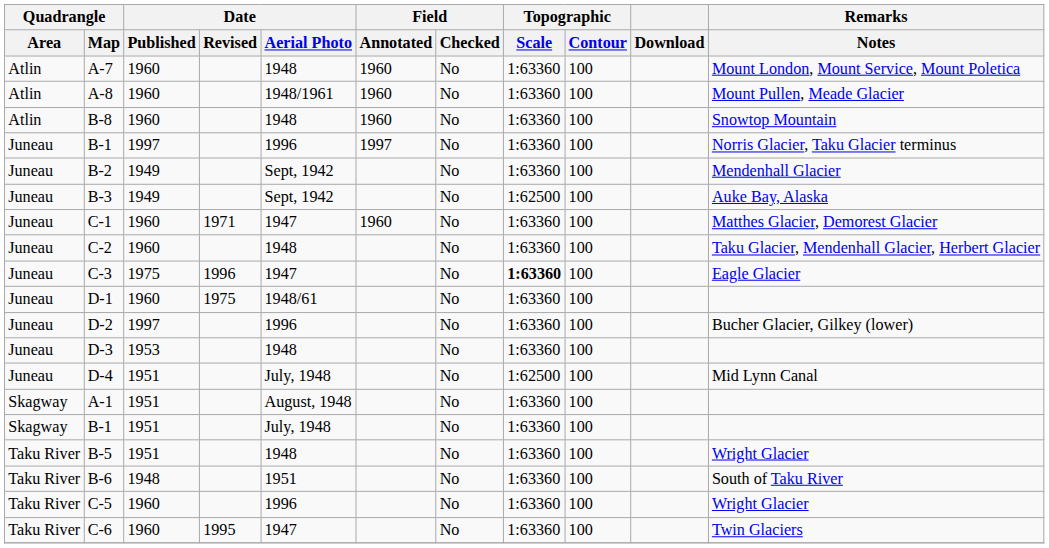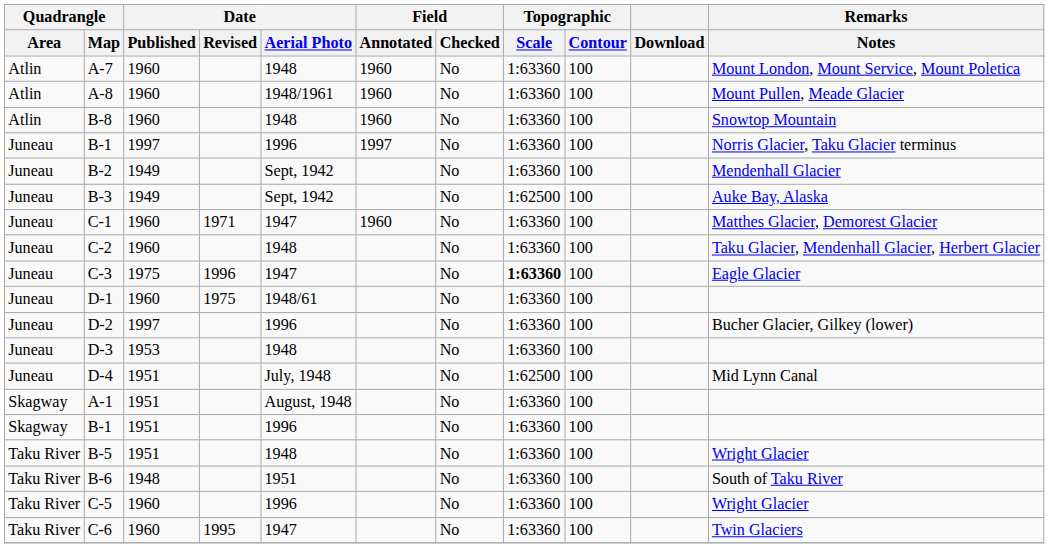 <table class="wikitable">
 <tr>
 <th colspan="2">Quadrangle</th>
 <th colspan="3">Date</th>
 <th colspan="2">Field</th>
 <th colspan="2">Topographic</th>
 <th></th>
 <th>Remarks</th>
 </tr>
 <tr>
 <th>Area</th>
 <th>Map</th>
 <th>Published </th>
 <th>Revised</th>
 <th><a href='#'>Aerial Photo</a></th>
 <th>Annotated</th>
 <th>Checked</th>
 <th><a href='#'>Scale</a></th>
 <th><a href='#'>Contour</a></th>
 <th>Download </th>
 <th>Notes</th>
 </tr>
 <tr>
 <td>Atlin</td>
 <td>A-7</td>
 <td>1960</td>
 <td></td>
 <td>1948</td>
 <td>1960</td>
 <td>No</td>
 <td>1:63360</td>
 <td>100</td>
 <td></td>
 <td><a href='#'>Mount London</a>, <a href='#'>Mount Service</a>, <a href='#'>Mount Poletica</a></td>
 </tr>
 <tr>
 <td>Atlin</td>
 <td>A-8</td>
 <td>1960</td>
 <td></td>
 <td>1948/1961</td>
 <td>1960</td>
 <td>No</td>
 <td>1:63360</td>
 <td>100</td>
 <td></td>
 <td><a href='#'>Mount Pullen</a>, <a href='#'>Meade Glacier</a></td>
 </tr>
 <tr>
 <td>Atlin</td>
 <td>B-8</td>
 <td>1960</td>
 <td></td>
 <td>1948</td>
 <td>1960</td>
 <td>No</td>
 <td>1:63360</td>
 <td>100</td>
 <td></td>
 <td><a href='#'>Snowtop Mountain</a></td>
 </tr>
 <tr>
 <td>Juneau</td>
 <td>B-1</td>
 <td>1997</td>
 <td></td>
 <td>1996</td>
 <td>1997</td>
 <td>No</td>
 <td>1:63360</td>
 <td>100</td>
 <td></td>
 <td><a href='#'>Norris Glacier</a>, <a href='#'>Taku Glacier</a> terminus</td>
 </tr>
 <tr>
 <td>Juneau</td>
 <td>B-2</td>
 <td>1949</td>
 <td></td>
 <td>Sept, 1942</td>
 <td></td>
 <td>No</td>
 <td>1:63360</td>
 <td>100</td>
 <td></td>
 <td><a href='#'>Mendenhall Glacier</a></td>
 </tr>
 <tr>
 <td>Juneau</td>
 <td>B-3</td>
 <td>1949</td>
 <td></td>
 <td>Sept, 1942</td>
 <td></td>
 <td>No</td>
 <td>1:62500</td>
 <td>100</td>
 <td></td>
 <td><a href='#'>Auke Bay, Alaska</a></td>
 </tr>
 <tr>
 <td>Juneau</td>
 <td>C-1</td>
 <td>1960</td>
 <td>1971</td>
 <td>1947</td>
 <td>1960</td>
 <td>No</td>
 <td>1:63360</td>
 <td>100</td>
 <td></td>
 <td><a href='#'>Matthes Glacier</a>, <a href='#'>Demorest Glacier</a></td>
 </tr>
 <tr>
 <td>Juneau</td>
 <td>C-2</td>
 <td>1960</td>
 <td></td>
 <td>1948</td>
 <td></td>
 <td>No</td>
 <td>1:63360</td>
 <td>100</td>
 <td></td>
 <td><a href='#'>Taku Glacier</a>, <a href='#'>Mendenhall Glacier</a>, <a href='#'>Herbert Glacier</a></td>
 </tr>
 <tr>
 <td>Juneau</td>
 <td>C-3</td>
 <td>1975</td>
 <td>1996</td>
 <td>1947</td>
 <td></td>
 <td>No</td>
 <td><strong>1:63360</strong></td>
 <td>100</td>
 <td></td>
 <td><a href='#'>Eagle Glacier</a></td>
 </tr>
 <tr>
 <td>Juneau</td>
 <td>D-1</td>
 <td>1960</td>
 <td>1975</td>
 <td>1948/61</td>
 <td></td>
 <td>No</td>
 <td>1:63360</td>
 <td>100</td>
 <td></td>
 <td></td>
 </tr>
 <tr>
 <td>Juneau</td>
 <td>D-2</td>
 <td>1997</td>
 <td></td>
 <td>1996</td>
 <td></td>
 <td>No</td>
 <td>1:63360</td>
 <td>100</td>
 <td></td>
 <td>Bucher Glacier, Gilkey (lower)</td>
 </tr>
 <tr>
 <td>Juneau</td>
 <td>D-3</td>
 <td>1953</td>
 <td></td>
 <td>1948</td>
 <td></td>
 <td>No</td>
 <td>1:63360</td>
 <td>100</td>
 <td></td>
 <td></td>
 </tr>
 <tr>
 <td>Juneau</td>
 <td>D-4</td>
 <td>1951</td>
 <td></td>
 <td>July, 1948</td>
 <td></td>
 <td>No</td>
 <td>1:62500</td>
 <td>100</td>
 <td></td>
 <td>Mid Lynn Canal</td>
 </tr>
 <tr>
 <td>Skagway</td>
 <td>A-1</td>
 <td>1951</td>
 <td></td>
 <td>August, 1948</td>
 <td></td>
 <td>No</td>
 <td>1:63360</td>
 <td>100</td>
 <td></td>
 <td></td>
 </tr>
 <tr>
 <td>Skagway</td>
 <td>B-1</td>
 <td>1951</td>
 <td></td>
-<td>July, 1948</td>
+<td>1996</td>
 <td></td>
 <td>No</td>
 <td>1:63360</td>
 <td>100</td>
 <td></td>
 <td></td>
 </tr>
 <tr>
 <td>Taku River</td>
 <td>B-5</td>
 <td>1951</td>
 <td></td>
 <td>1948</td>
 <td></td>
 <td>No</td>
 <td>1:63360</td>
 <td>100</td>
 <td></td>
 <td><a href='#'>Wright Glacier</a></td>
 </tr>
 <tr>
 <td>Taku River</td>
 <td>B-6</td>
 <td>1948</td>
 <td></td>
 <td>1951</td>
 <td></td>
 <td>No</td>
 <td>1:63360</td>
 <td>100</td>
 <td></td>
 <td>South of <a href='#'>Taku River</a></td>
 </tr>
 <tr>
 <td>Taku River</td>
 <td>C-5</td>
 <td>1960</td>
 <td></td>
 <td>1996</td>
 <td></td>
 <td>No</td>
 <td>1:63360</td>
 <td>100</td>
 <td></td>
 <td><a href='#'>Wright Glacier</a></td>
 </tr>
 <tr>
 <td>Taku River</td>
 <td>C-6</td>
 <td>1960</td>
 <td>1995</td>
 <td>1947</td>
 <td></td>
 <td>No</td>
 <td>1:63360</td>
 <td>100</td>
 <td></td>
 <td><a href='#'>Twin Glaciers</a></td>
 </tr>
 <tr>
 </tr>
 </table>
